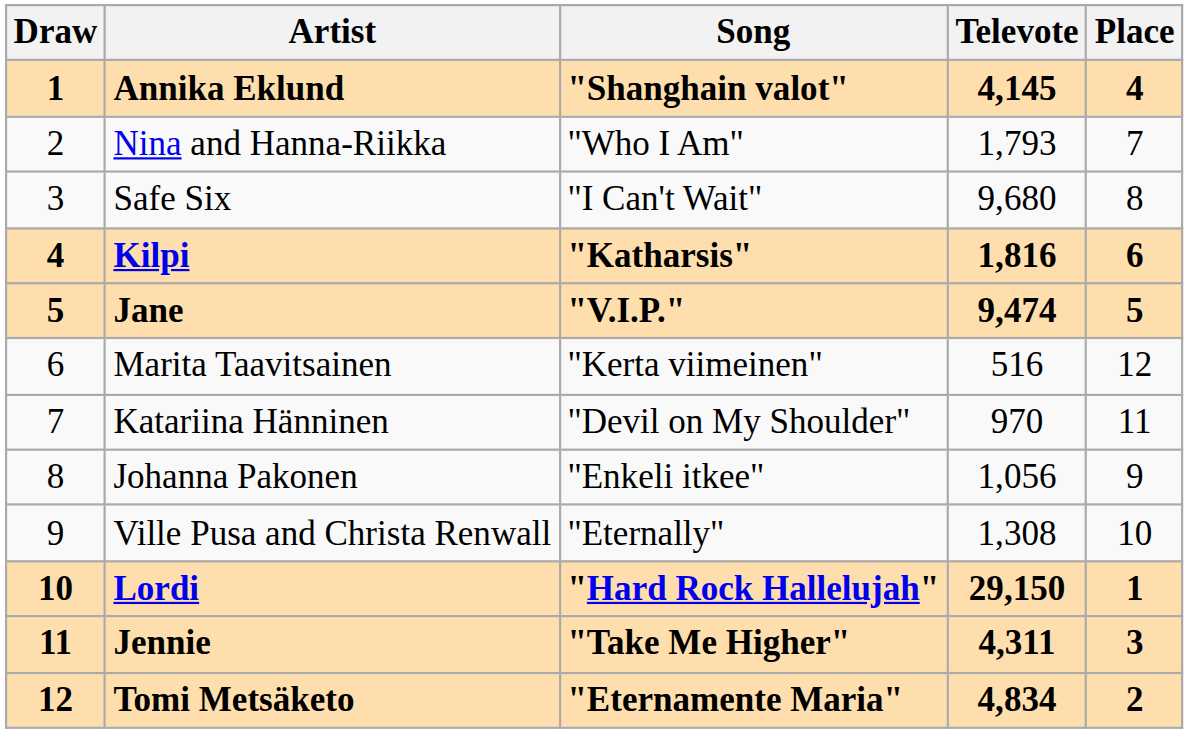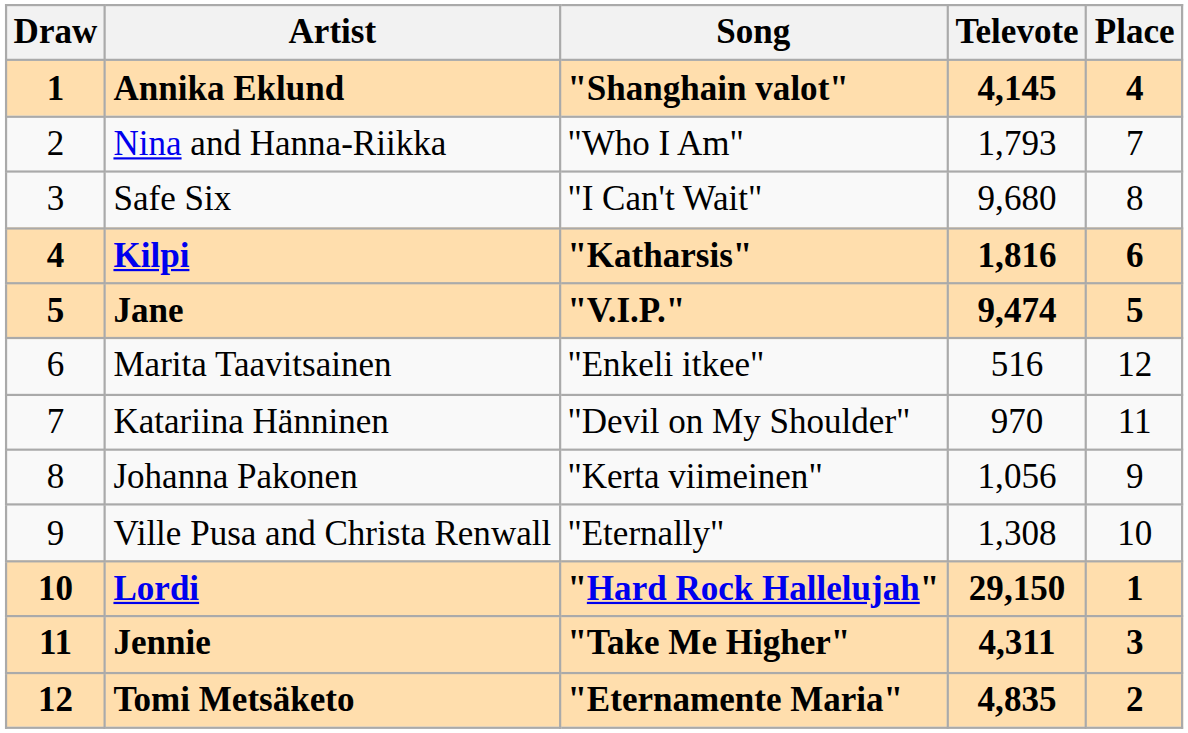 <table class="sortable wikitable" style="margin: 1em auto 1em auto; text-align:center">
 <tr>
 <th>Draw</th>
 <th>Artist</th>
 <th>Song</th>
 <th>Televote</th>
 <th>Place</th>
 </tr>
 <tr style="font-weight:bold; background: navajowhite;">
 <td>1</td>
 <td align="left">Annika Eklund</td>
 <td align="left">"Shanghain valot"</td>
 <td>4,145</td>
 <td>4</td>
 </tr>
 <tr>
 <td>2</td>
 <td align="left"><a href='#'>Nina</a> and Hanna-Riikka</td>
 <td align="left">"Who I Am"</td>
 <td>1,793</td>
 <td>7</td>
 </tr>
 <tr>
 <td>3</td>
 <td align="left">Safe Six</td>
 <td align="left">"I Can't Wait"</td>
 <td>9,680</td>
 <td>8</td>
 </tr>
 <tr style="font-weight:bold; background: navajowhite;">
 <td>4</td>
 <td align="left"><a href='#'>Kilpi</a></td>
 <td align="left">"Katharsis"</td>
 <td>1,816</td>
 <td>6</td>
 </tr>
 <tr style="font-weight:bold; background: navajowhite;">
 <td>5</td>
 <td align="left">Jane</td>
 <td align="left">"V.I.P."</td>
 <td>9,474</td>
 <td>5</td>
 </tr>
 <tr>
 <td>6</td>
 <td align="left">Marita Taavitsainen</td>
-<td align="left">"Kerta viimeinen"</td>
+<td align="left">"Enkeli itkee"</td>
 <td>516</td>
 <td>12</td>
 </tr>
 <tr>
 <td>7</td>
 <td align="left">Katariina Hänninen</td>
 <td align="left">"Devil on My Shoulder"</td>
 <td>970</td>
 <td>11</td>
 </tr>
 <tr>
 <td>8</td>
 <td align="left">Johanna Pakonen</td>
-<td align="left">"Enkeli itkee"</td>
+<td align="left">"Kerta viimeinen"</td>
 <td>1,056</td>
 <td>9</td>
 </tr>
 <tr>
 <td>9</td>
 <td align="left">Ville Pusa and Christa Renwall</td>
 <td align="left">"Eternally"</td>
 <td>1,308</td>
 <td>10</td>
 </tr>
 <tr style="font-weight:bold; background: navajowhite;">
 <td>10</td>
 <td align="left"><a href='#'>Lordi</a></td>
 <td align="left">"<a href='#'>Hard Rock Hallelujah</a>"</td>
 <td>29,150</td>
 <td>1</td>
 </tr>
 <tr style="font-weight:bold; background: navajowhite;">
 <td>11</td>
 <td align="left">Jennie</td>
 <td align="left">"Take Me Higher"</td>
 <td>4,311</td>
 <td>3</td>
 </tr>
 <tr style="font-weight:bold; background:navajowhite;">
 <td>12</td>
 <td align="left">Tomi Metsäketo</td>
 <td align="left">"Eternamente Maria"</td>
-<td>4,834</td>
+<td>4,835</td>
 <td>2</td>
 </tr>
 </table>
